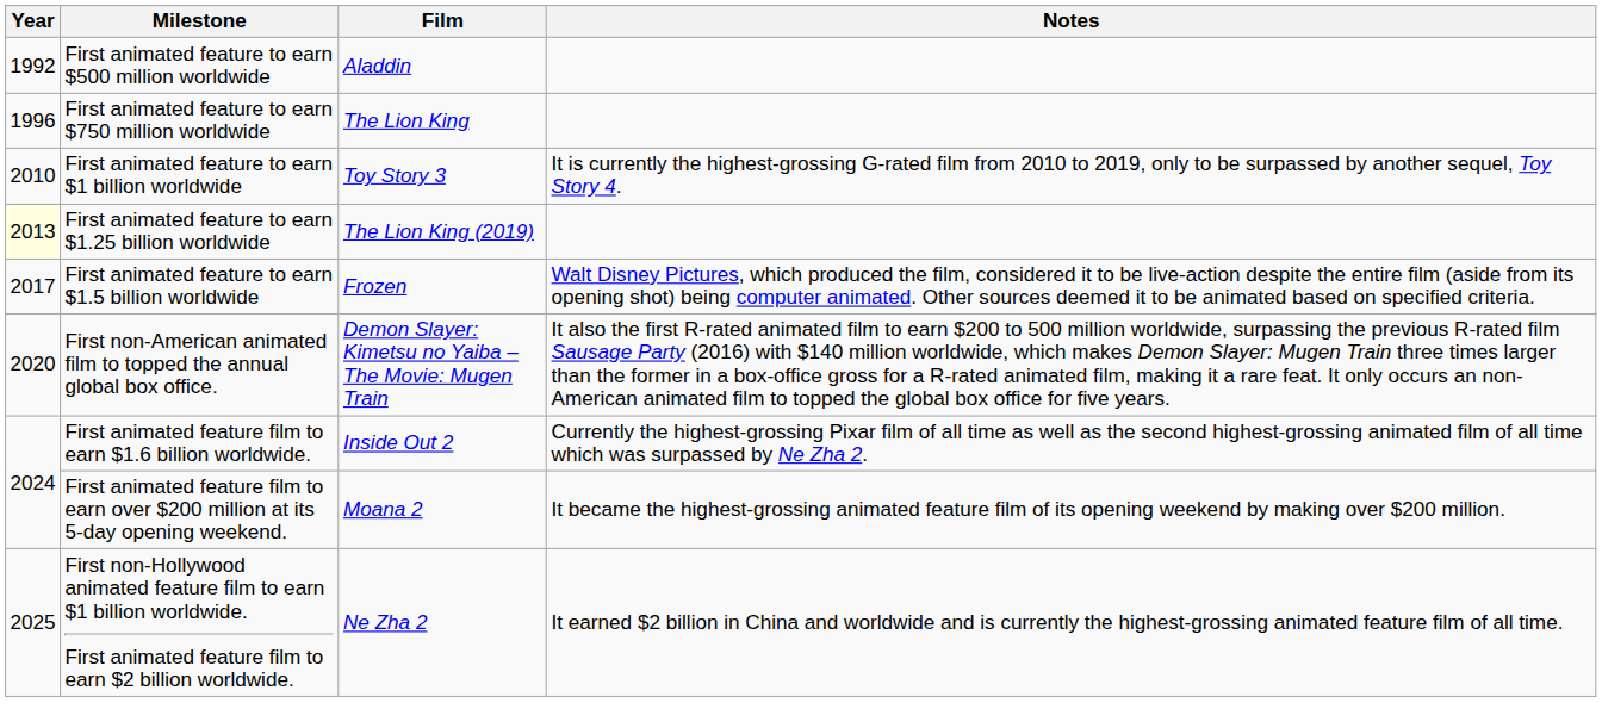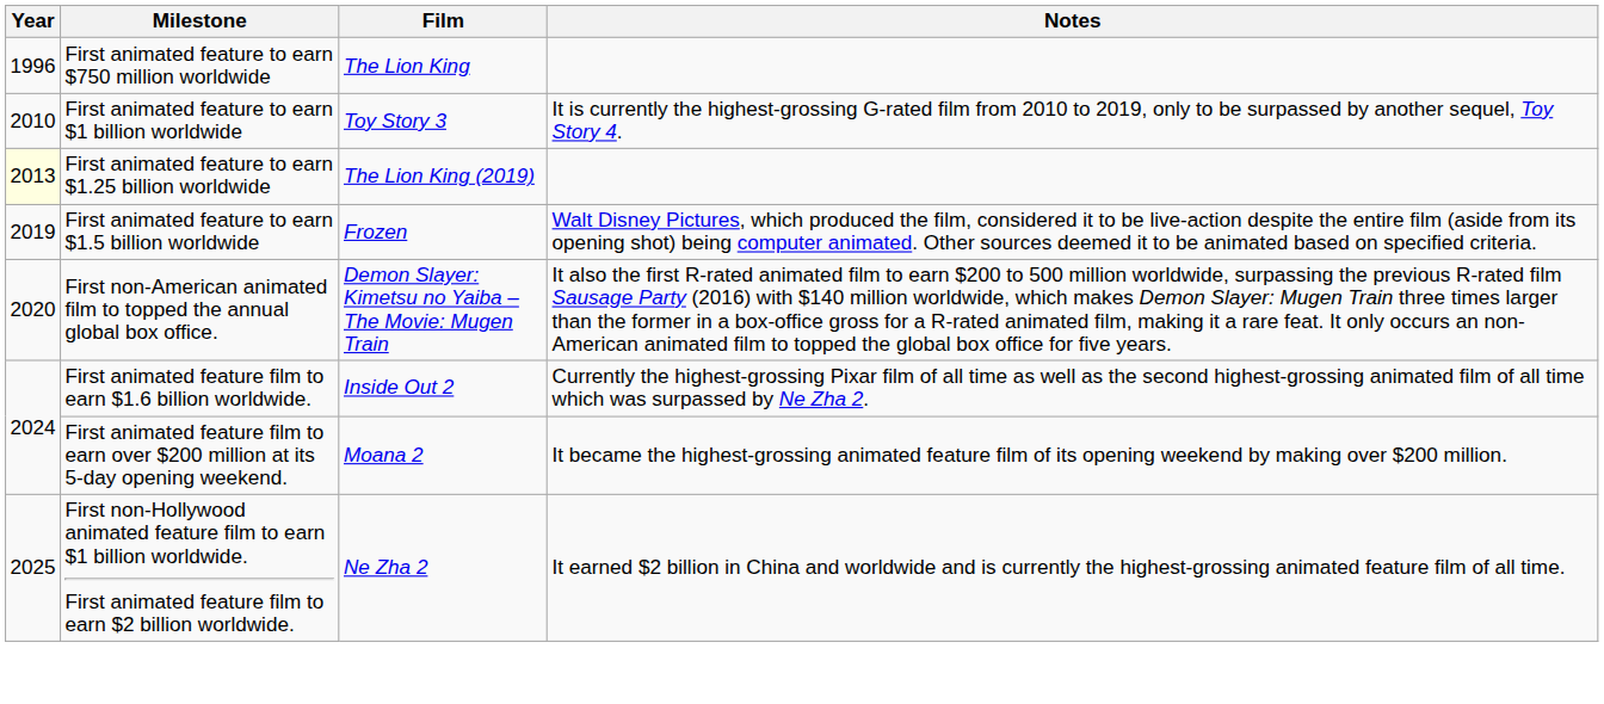 <table class="wikitable">
 <tr>
 <th>Year</th>
 <th>Milestone</th>
 <th>Film</th>
 <th>Notes</th>
-</tr>
-<tr>
-<td>1992</td>
-<td>First animated feature to earn $500 million worldwide</td>
-<td><a href='#'><em>Aladdin</em></a></td>
-<td></td>
 </tr>
 <tr>
 <td>1996</td>
 <td>First animated feature to earn $750 million worldwide</td>
 <td><em><a href='#'>The Lion King</a></em></td>
 <td></td>
 </tr>
 <tr>
 <td>2010</td>
 <td>First animated feature to earn $1 billion worldwide</td>
 <td><em><a href='#'>Toy Story 3</a></em></td>
 <td>It is currently the highest-grossing G-rated film from 2010 to 2019, only to be surpassed by another sequel, <em><a href='#'>Toy Story 4</a></em>.</td>
 </tr>
 <tr>
 <td style="background: lightyellow;">2013</td>
 <td>First animated feature to earn $1.25 billion worldwide</td>
 <td><em><a href='#'>The Lion King (2019)</a></em></td>
 <td></td>
 </tr>
 <tr>
-<td>2017</td>
+<td>2019</td>
 <td>First animated feature to earn $1.5 billion worldwide</td>
 <td><em><a href='#'>Frozen</a></em></td>
 <td><a href='#'>Walt Disney Pictures</a>, which produced the film, considered it to be live-action despite the entire film (aside from its opening shot) being <a href='#'>computer animated</a>. Other sources deemed it to be animated based on specified criteria.</td>
 </tr>
 <tr>
 <td>2020</td>
 <td>First non-American animated film to topped the annual global box office.</td>
 <td><em><a href='#'>Demon Slayer: Kimetsu no Yaiba – The Movie: Mugen Train</a></em></td>
 <td>It also the first R-rated animated film to earn $200 to 500 million worldwide, surpassing the previous R-rated film <em><a href='#'>Sausage Party</a></em> (2016) with $140 million worldwide, which makes <em>Demon Slayer: Mugen Train</em> three times larger than the former in a box-office gross for a R-rated animated film, making it a rare feat. It only occurs an non-American animated film to topped the global box office for five years.</td>
 </tr>
 <tr>
 <td rowspan="2">2024</td>
 <td>First animated feature film to earn $1.6 billion worldwide.</td>
 <td><em><a href='#'>Inside Out 2</a></em></td>
 <td>Currently the highest-grossing Pixar film of all time as well as the second highest-grossing animated film of all time which was surpassed by <em><a href='#'>Ne Zha 2</a></em>.</td>
 </tr>
 <tr>
 <td>First animated feature film to earn over $200 million at its 5-day opening weekend.</td>
 <td><em><a href='#'>Moana 2</a></em></td>
 <td>It became the highest-grossing animated feature film of its opening weekend by making over $200 million.</td>
 </tr>
 <tr>
 <td rowspan="2">2025</td>
 <td>First non-Hollywood animated feature film to earn $1 billion worldwide.<hr>First animated feature film to earn $2 billion worldwide.</td>
 <td><em><a href='#'>Ne Zha 2</a></em></td>
 <td>It earned $2 billion in China and worldwide and is currently the highest-grossing animated feature film of all time.</td>
 </tr>
 </table>
